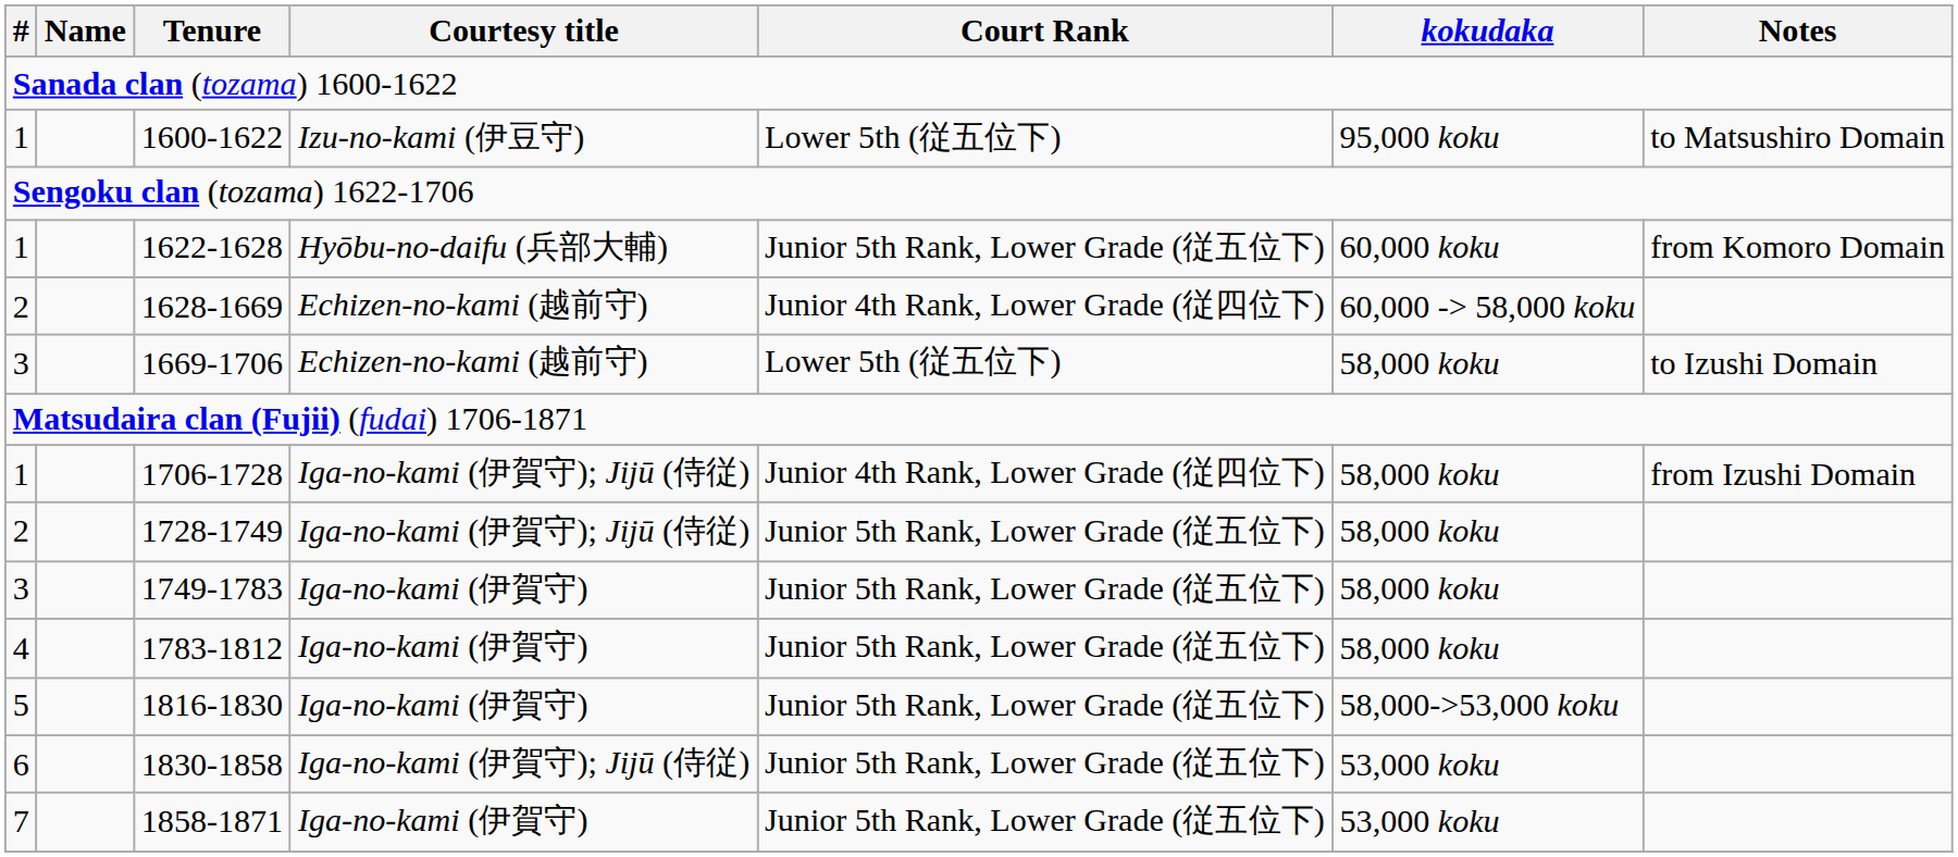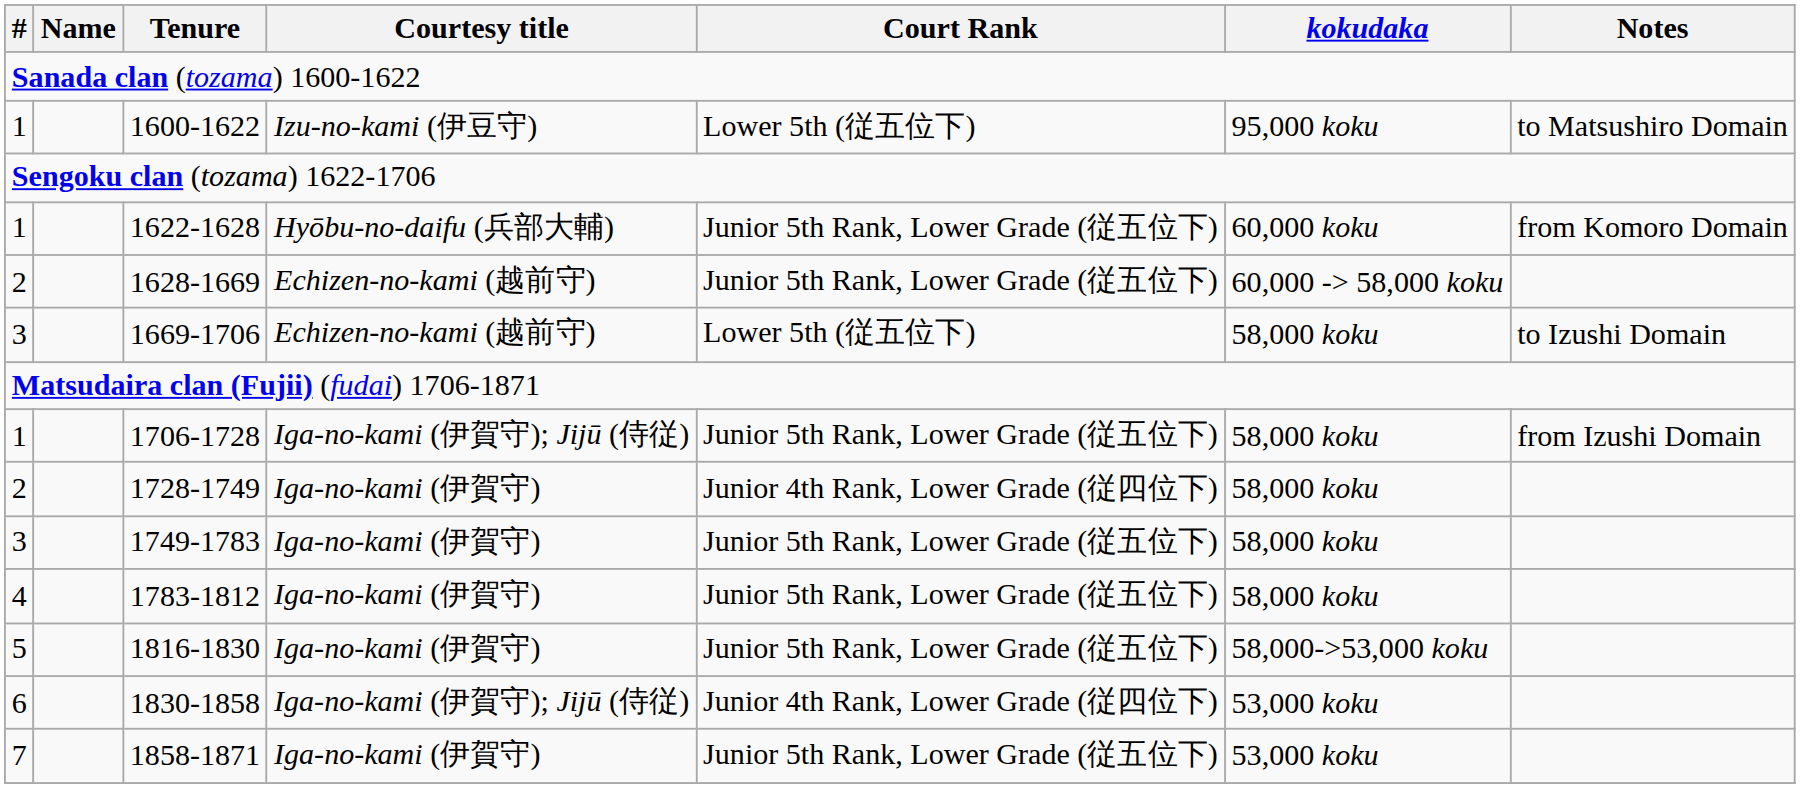 <table class=wikitable>
 <tr>
 <th>#</th>
 <th>Name</th>
 <th>Tenure</th>
 <th>Courtesy title</th>
 <th>Court Rank</th>
 <th><em><a href='#'>kokudaka</a></em></th>
 <th>Notes</th>
 </tr>
 <tr>
 <td colspan=7> <strong><a href='#'>Sanada clan</a></strong> (<em><a href='#'>tozama</a></em>) 1600-1622 </td>
 </tr>
 <tr>
 <td>1</td>
 <td></td>
 <td>1600-1622</td>
 <td><em>Izu-no-kami</em> (伊豆守)</td>
 <td>Lower 5th (従五位下)</td>
 <td>95,000 <em>koku</em></td>
 <td>to Matsushiro Domain</td>
 </tr>
 <tr>
 <td colspan=7> <strong><a href='#'>Sengoku clan</a></strong> (<em>tozama</em>) 1622-1706 </td>
 </tr>
 <tr>
 <td>1</td>
 <td></td>
 <td>1622-1628</td>
 <td><em>Hyōbu-no-daifu</em> (兵部大輔)</td>
 <td>Junior 5th Rank, Lower Grade (従五位下)</td>
 <td>60,000 <em>koku</em></td>
 <td>from Komoro Domain</td>
 </tr>
 <tr>
 <td>2</td>
 <td></td>
 <td>1628-1669</td>
 <td><em>Echizen-no-kami</em> (越前守)</td>
-<td>Junior 4th Rank, Lower Grade (従四位下)</td>
+<td>Junior 5th Rank, Lower Grade (従五位下)</td>
 <td>60,000 -> 58,000 <em>koku</em></td>
 <td></td>
 </tr>
 <tr>
 <td>3</td>
 <td></td>
 <td>1669-1706</td>
 <td><em>Echizen-no-kami</em> (越前守)</td>
 <td>Lower 5th (従五位下)</td>
 <td>58,000 <em>koku</em></td>
 <td>to Izushi Domain</td>
 </tr>
 <tr>
 <td colspan=7> <strong><a href='#'>Matsudaira clan (Fujii)</a></strong> (<em><a href='#'>fudai</a></em>) 1706-1871</td>
 </tr>
 <tr>
 <td>1</td>
 <td></td>
 <td>1706-1728</td>
 <td><em>Iga-no-kami</em> (伊賀守); <em>Jijū</em> (侍従)</td>
-<td>Junior 4th Rank, Lower Grade (従四位下)</td>
+<td>Junior 5th Rank, Lower Grade (従五位下)</td>
 <td>58,000 <em>koku</em></td>
 <td>from Izushi Domain</td>
 </tr>
 <tr>
 <td>2</td>
 <td></td>
 <td>1728-1749</td>
-<td><em>Iga-no-kami</em> (伊賀守); <em>Jijū</em> (侍従)</td>
-<td>Junior 5th Rank, Lower Grade (従五位下)</td>
+<td><em>Iga-no-kami</em> (伊賀守)</td>
+<td>Junior 4th Rank, Lower Grade (従四位下)</td>
 <td>58,000  <em>koku</em></td>
 <td></td>
 </tr>
 <tr>
 <td>3</td>
 <td></td>
 <td>1749-1783</td>
 <td><em>Iga-no-kami</em> (伊賀守)</td>
 <td>Junior 5th Rank, Lower Grade (従五位下)</td>
 <td>58,000 <em>koku</em></td>
 <td></td>
 </tr>
 <tr>
 <td>4</td>
 <td></td>
 <td>1783-1812</td>
 <td><em>Iga-no-kami</em> (伊賀守)</td>
 <td>Junior 5th Rank, Lower Grade (従五位下)</td>
 <td>58,000 <em>koku</em></td>
 <td></td>
 </tr>
 <tr>
 <td>5</td>
 <td></td>
 <td>1816-1830</td>
 <td><em>Iga-no-kami</em> (伊賀守)</td>
 <td>Junior 5th Rank, Lower Grade (従五位下)</td>
 <td>58,000->53,000 <em>koku</em></td>
 <td></td>
 </tr>
 <tr>
 <td>6</td>
 <td></td>
 <td>1830-1858</td>
 <td><em>Iga-no-kami</em> (伊賀守); <em>Jijū</em> (侍従)</td>
-<td>Junior 5th Rank, Lower Grade (従五位下)</td>
+<td>Junior 4th Rank, Lower Grade (従四位下)</td>
 <td>53,000 <em>koku</em></td>
 <td></td>
 </tr>
 <tr>
 <td>7</td>
 <td></td>
 <td>1858-1871</td>
 <td><em>Iga-no-kami</em> (伊賀守)</td>
 <td>Junior 5th Rank, Lower Grade (従五位下)</td>
 <td>53,000 <em>koku</em></td>
 <td></td>
 </tr>
 <tr>
 </tr>
 </table>
